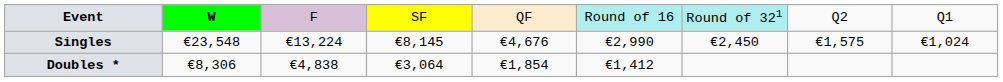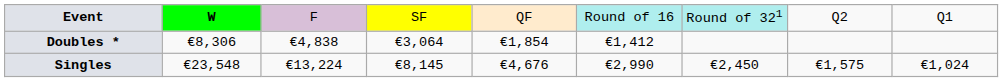 <table class=wikitable style=font-size:90%;text-align:center>
 <tr>
 <td style="width:130px; background:#dfe2e9;"><strong>Event</strong></td>
 <td style="width:80px; background:lime;"><strong>W</strong></td>
 <td style="width:85px; background:thistle;">F</td>
 <td style="width:85px; background:#ff0;">SF</td>
 <td style="width:85px; background:#ffebcd;">QF</td>
 <td style="width:85px; background:#afeeee;">Round of 16</td>
 <td style="width:85px; background:#afeeee;">Round of 32<sup>1</sup></td>
 <td width=85>Q2</td>
 <td width=85>Q1</td>
 </tr>
 <tr>
+<td style="background:#dfe2e9;"><strong>Doubles *</strong></td>
+<td>€8,306</td>
+<td>€4,838</td>
+<td>€3,064</td>
+<td>€1,854</td>
+<td>€1,412</td>
+<td></td>
+<td></td>
+<td></td>
+</tr>
+<tr>
 <td style="background:#dfe2e9;"><strong>Singles</strong></td>
 <td>€23,548</td>
 <td>€13,224</td>
 <td>€8,145</td>
 <td>€4,676</td>
 <td>€2,990</td>
 <td>€2,450</td>
 <td>€1,575</td>
 <td>€1,024</td>
 </tr>
-<tr>
-<td style="background:#dfe2e9;"><strong>Doubles *</strong></td>
-<td>€8,306</td>
-<td>€4,838</td>
-<td>€3,064</td>
-<td>€1,854</td>
-<td>€1,412</td>
-<td></td>
-<td></td>
-<td></td>
-</tr>
 </table>
